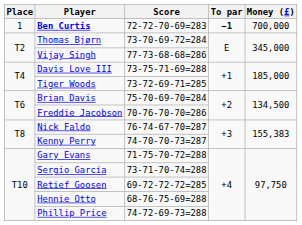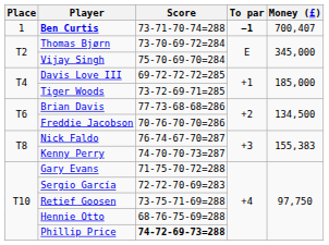 <table class="wikitable">
 <tr>
 <th>Place</th>
 <th>Player</th>
 <th>Score</th>
 <th>To par</th>
 <th>Money (<a href='#'>£</a>)</th>
 </tr>
 <tr>
 <td style="text-align:center;">1</td>
 <td> <strong><a href='#'>Ben Curtis</a></strong></td>
-<td>72-72-70-69=283</td>
+<td>73-71-70-74=288</td>
 <td style="text-align:center;"><strong>−1</strong></td>
-<td align=center>700,000</td>
+<td align=center>700,407</td>
 </tr>
 <tr>
 <td rowspan="2" style="text-align:center;">T2</td>
 <td> <a href='#'>Thomas Bjørn</a></td>
 <td>73-70-69-72=284</td>
 <td rowspan="2" style="text-align:center;">E</td>
 <td rowspan="2" style="text-align:center;">345,000</td>
 </tr>
 <tr>
 <td> <a href='#'>Vijay Singh</a></td>
-<td>77-73-68-68=286</td>
+<td>75-70-69-70=284</td>
 </tr>
 <tr>
 <td rowspan="2" style="text-align:center;">T4</td>
 <td> <a href='#'>Davis Love III</a></td>
-<td>73-75-71-69=288</td>
+<td>69-72-72-72=285</td>
 <td rowspan="2" style="text-align:center;">+1</td>
 <td rowspan="2" style="text-align:center;">185,000</td>
 </tr>
 <tr>
 <td> <a href='#'>Tiger Woods</a></td>
 <td>73-72-69-71=285</td>
 </tr>
 <tr>
 <td rowspan="2" style="text-align:center;">T6</td>
 <td> <a href='#'>Brian Davis</a></td>
-<td>75-70-69-70=284</td>
+<td>77-73-68-68=286</td>
 <td rowspan="2" style="text-align:center;">+2</td>
 <td rowspan="2" style="text-align:center;">134,500</td>
 </tr>
 <tr>
 <td> <a href='#'>Freddie Jacobson</a></td>
 <td>70-76-70-70=286</td>
 </tr>
 <tr>
 <td rowspan="2" style="text-align:center;">T8</td>
 <td> <a href='#'>Nick Faldo</a></td>
 <td>76-74-67-70=287</td>
 <td rowspan="2" style="text-align:center;">+3</td>
 <td rowspan="2" style="text-align:center;">155,383</td>
 </tr>
 <tr>
 <td> <a href='#'>Kenny Perry</a></td>
 <td>74-70-70-73=287</td>
 </tr>
 <tr>
 <td rowspan="5" style="text-align:center;">T10</td>
 <td> <a href='#'>Gary Evans</a></td>
 <td>71-75-70-72=288</td>
 <td rowspan="5" style="text-align:center;">+4</td>
 <td rowspan="5" style="text-align:center;">97,750</td>
 </tr>
 <tr>
 <td> <a href='#'>Sergio García</a></td>
-<td>73-71-70-74=288</td>
+<td>72-72-70-69=283</td>
 </tr>
 <tr>
 <td> <a href='#'>Retief Goosen</a></td>
-<td>69-72-72-72=285</td>
+<td>73-75-71-69=288</td>
 </tr>
 <tr>
 <td> <a href='#'>Hennie Otto</a></td>
 <td>68-76-75-69=288</td>
 </tr>
 <tr>
 <td> <a href='#'>Phillip Price</a></td>
-<td>74-72-69-73=288</td>
+<td><strong>74-72-69-73=288</strong></td>
 </tr>
 </table>
